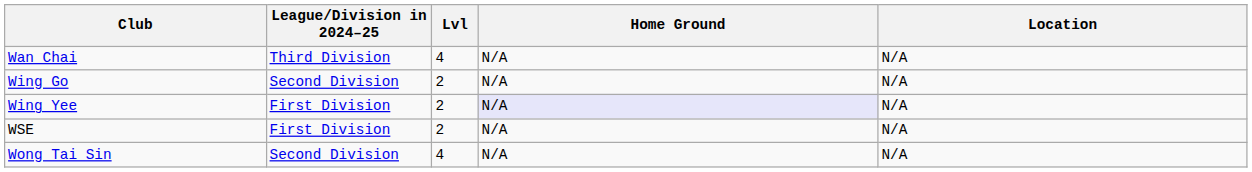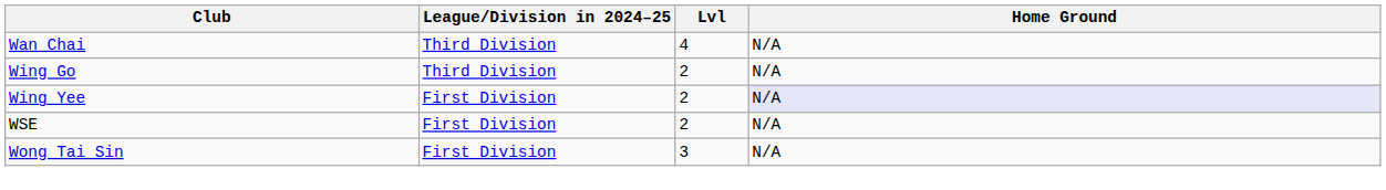 <table class="wikitable sortable" width=80% style="font-size:90%">
 <tr>
 <th width=17%><strong>Club</strong></th>
 <th width=10%><strong>League/Division in 2024–25</strong></th>
 <th width=3%><strong>Lvl</strong></th>
 <th width=26%><strong>Home Ground</strong></th>
-<th width=24%><strong>Location</strong></th>
 </tr>
 <tr>
 <td><a href='#'>Wan Chai</a></td>
 <td><a href='#'>Third Division</a></td>
 <td>4</td>
 <td>N/A</td>
-<td>N/A</td>
 </tr>
 <tr>
 <td><a href='#'>Wing Go</a></td>
-<td><a href='#'>Second Division</a></td>
+<td><a href='#'>Third Division</a></td>
 <td>2</td>
-<td>N/A</td>
 <td>N/A</td>
 </tr>
 <tr>
 <td><a href='#'>Wing Yee</a></td>
 <td><a href='#'>First Division</a></td>
 <td>2</td>
 <td style="background: lavender;">N/A</td>
-<td>N/A</td>
 </tr>
 <tr>
 <td>WSE</td>
 <td><a href='#'>First Division</a></td>
 <td>2</td>
 <td>N/A</td>
-<td>N/A</td>
 </tr>
 <tr>
 <td><a href='#'>Wong Tai Sin</a></td>
-<td><a href='#'>Second Division</a></td>
-<td>4</td>
-<td>N/A</td>
+<td><a href='#'>First Division</a></td>
+<td>3</td>
 <td>N/A</td>
 </tr>
 </table>
